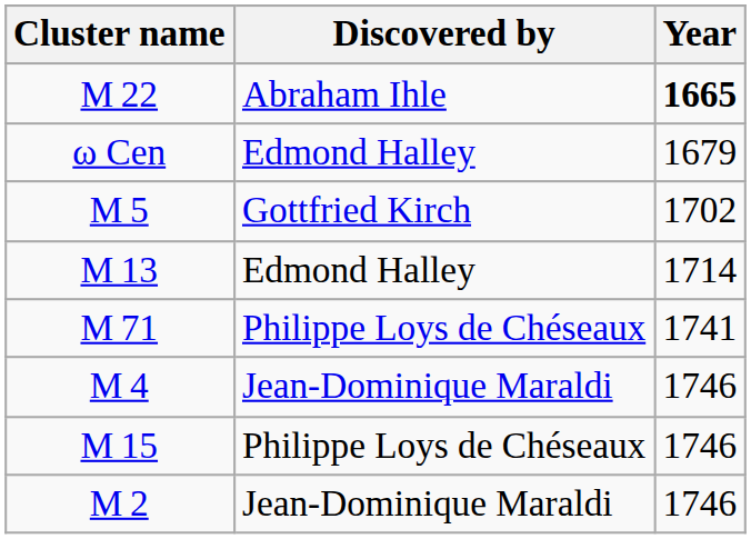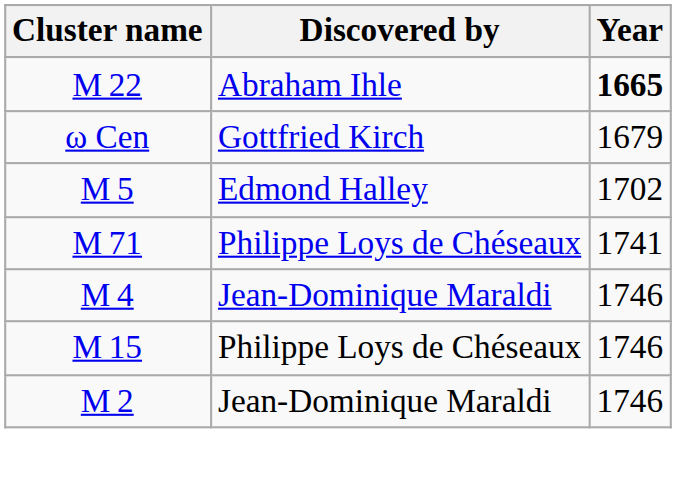 <table class="wikitable" style="margin-top: 0px; margin-left: 0.5em;" align="right">
 <tr>
 <th>Cluster name</th>
 <th>Discovered by</th>
 <th>Year</th>
 </tr>
 <tr>
 <td style="text-align: center;"><a href='#'>M 22</a></td>
 <td><a href='#'>Abraham Ihle</a></td>
 <td><strong>1665</strong></td>
 </tr>
 <tr>
 <td style="text-align: center;"><a href='#'>ω Cen</a></td>
-<td><a href='#'>Edmond Halley</a></td>
+<td><a href='#'>Gottfried Kirch</a></td>
 <td>1679</td>
 </tr>
 <tr>
 <td style="text-align: center;"><a href='#'>M 5</a></td>
-<td><a href='#'>Gottfried Kirch</a></td>
+<td><a href='#'>Edmond Halley</a></td>
 <td>1702</td>
-</tr>
-<tr>
-<td style="text-align: center;"><a href='#'>M 13</a></td>
-<td>Edmond Halley</td>
-<td>1714</td>
 </tr>
 <tr>
 <td style="text-align: center;"><a href='#'>M 71</a></td>
 <td><a href='#'>Philippe Loys de Chéseaux</a></td>
 <td>1741</td>
 </tr>
 <tr>
 <td style="text-align: center;"><a href='#'>M 4</a></td>
 <td><a href='#'>Jean-Dominique Maraldi</a></td>
 <td>1746</td>
 </tr>
 <tr>
 <td style="text-align: center;"><a href='#'>M 15</a></td>
 <td>Philippe Loys de Chéseaux</td>
 <td>1746</td>
 </tr>
 <tr>
 <td style="text-align: center;"><a href='#'>M 2</a></td>
 <td>Jean-Dominique Maraldi</td>
 <td>1746</td>
 </tr>
 </table>
